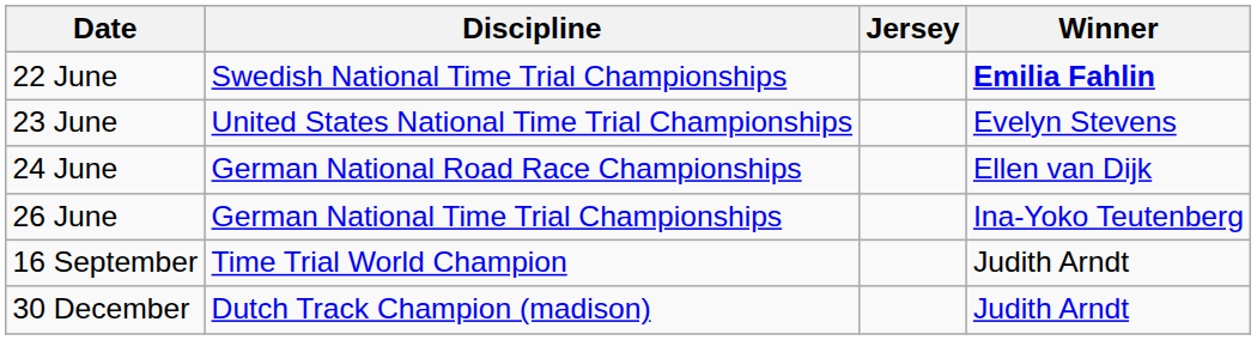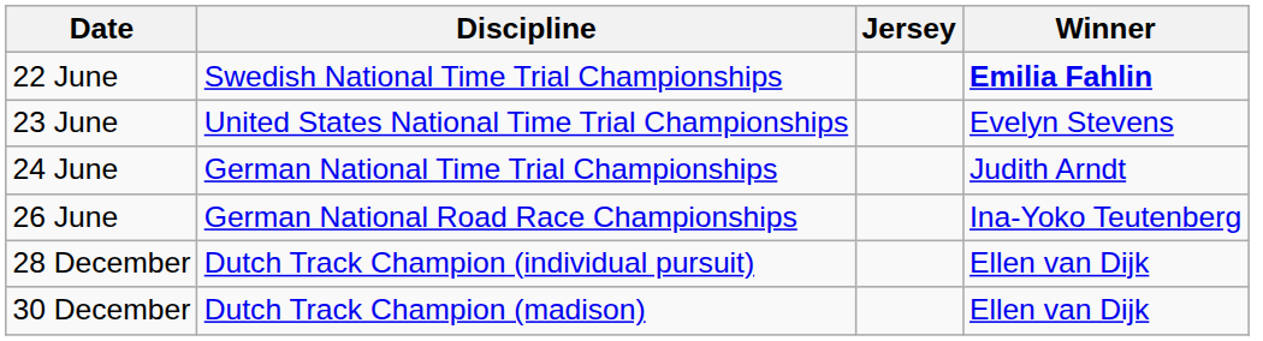 <table class="wikitable">
 <tr>
 <th>Date</th>
 <th>Discipline</th>
 <th>Jersey</th>
 <th>Winner</th>
 </tr>
 <tr>
 <td>22 June</td>
 <td><a href='#'>Swedish National Time Trial Championships</a></td>
 <td></td>
 <td><strong><a href='#'>Emilia Fahlin</a></strong></td>
 </tr>
 <tr>
 <td>23 June</td>
 <td><a href='#'>United States National Time Trial Championships</a></td>
 <td></td>
 <td><a href='#'>Evelyn Stevens</a></td>
 </tr>
 <tr>
 <td>24 June</td>
-<td><a href='#'>German National Road Race Championships</a></td>
+<td><a href='#'>German National Time Trial Championships</a></td>
 <td></td>
-<td><a href='#'>Ellen van Dijk</a></td>
+<td><a href='#'>Judith Arndt</a></td>
 </tr>
 <tr>
 <td>26 June</td>
-<td><a href='#'>German National Time Trial Championships</a></td>
+<td><a href='#'>German National Road Race Championships</a></td>
 <td></td>
 <td><a href='#'>Ina-Yoko Teutenberg</a></td>
 </tr>
 <tr>
-<td>16 September</td>
-<td><a href='#'>Time Trial World Champion</a></td>
+<td>28 December</td>
+<td><a href='#'>Dutch Track Champion (individual pursuit)</a></td>
 <td></td>
-<td>Judith Arndt</td>
+<td><a href='#'>Ellen van Dijk</a></td>
 </tr>
 <tr>
 <td>30 December</td>
 <td><a href='#'>Dutch Track Champion (madison)</a></td>
 <td></td>
-<td><a href='#'>Judith Arndt</a></td>
+<td><a href='#'>Ellen van Dijk</a></td>
 </tr>
 </table>
